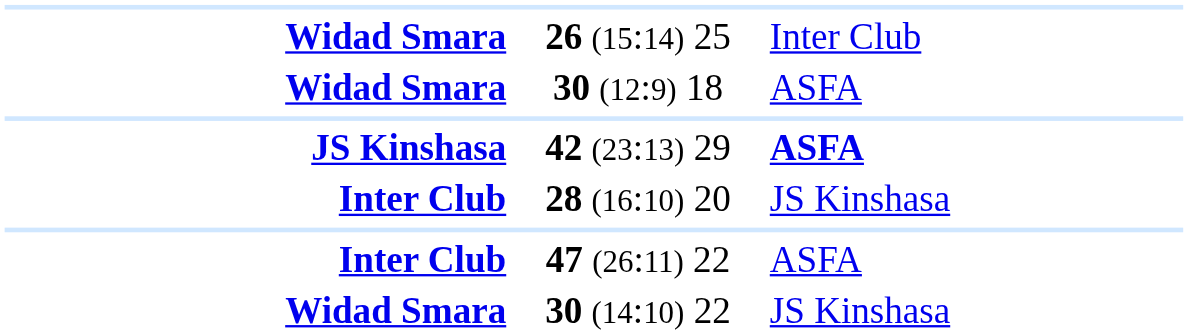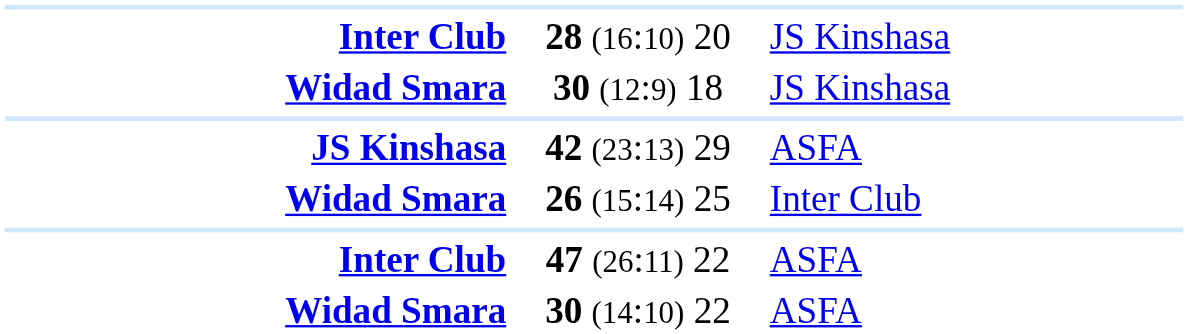 <table style="text-align:center" width=550>
 <tr>
 <th width=5%></th>
 <th width=25%></th>
 <th width=15%></th>
 <th width=25%></th>
 <th width=5%></th>
 </tr>
 <tr align="left" bgcolor=#D0E7FF>
 <td colspan=4></td>
 </tr>
 <tr>
 <td></td>
-<td align="right"><strong><a href='#'>Widad Smara</a></strong> </td>
-<td><strong>26</strong> <small>(15</small>:<small>14)</small> 25</td>
-<td align=left> <a href='#'>Inter Club</a></td>
+<td align="right"><strong><a href='#'>Inter Club</a></strong> </td>
+<td><strong>28</strong> <small>(16</small>:<small>10)</small> 20</td>
+<td align=left> <a href='#'>JS Kinshasa</a></td>
 <td></td>
 </tr>
 <tr>
 <td></td>
 <td align="right"><strong><a href='#'>Widad Smara</a></strong> </td>
 <td><strong>30</strong> <small>(12</small>:<small>9)</small> 18</td>
-<td align=left> <a href='#'>ASFA</a></td>
+<td align=left> <a href='#'>JS Kinshasa</a></td>
 <td></td>
 </tr>
 <tr align="left" bgcolor=#D0E7FF>
 <td colspan=4></td>
 </tr>
 <tr>
 <td></td>
 <td align="right"><strong><a href='#'>JS Kinshasa</a></strong> </td>
 <td><strong>42</strong> <small>(23</small>:<small>13)</small> 29</td>
-<td align=left><strong> <a href='#'>ASFA</a></strong></td>
+<td align=left> <a href='#'>ASFA</a></td>
 <td></td>
 </tr>
 <tr>
 <td></td>
-<td align="right"><strong><a href='#'>Inter Club</a></strong> </td>
-<td><strong>28</strong> <small>(16</small>:<small>10)</small> 20</td>
-<td align=left> <a href='#'>JS Kinshasa</a></td>
+<td align="right"><strong><a href='#'>Widad Smara</a></strong> </td>
+<td><strong>26</strong> <small>(15</small>:<small>14)</small> 25</td>
+<td align=left> <a href='#'>Inter Club</a></td>
 <td></td>
 </tr>
 <tr align="left" bgcolor=#D0E7FF>
 <td colspan=4></td>
 </tr>
 <tr>
 <td></td>
 <td align="right"><strong><a href='#'>Inter Club</a></strong> </td>
 <td><strong>47</strong> <small>(26</small>:<small>11)</small> 22</td>
 <td align=left> <a href='#'>ASFA</a></td>
 <td></td>
 </tr>
 <tr>
 <td></td>
 <td align="right"><strong><a href='#'>Widad Smara</a></strong> </td>
 <td><strong>30</strong> <small>(14</small>:<small>10)</small> 22</td>
-<td align=left> <a href='#'>JS Kinshasa</a></td>
+<td align=left> <a href='#'>ASFA</a></td>
 <td></td>
 </tr>
 <tr>
 </tr>
 <tr align="left" bgcolor=#D0E7FF>
 </tr>
 </table>
